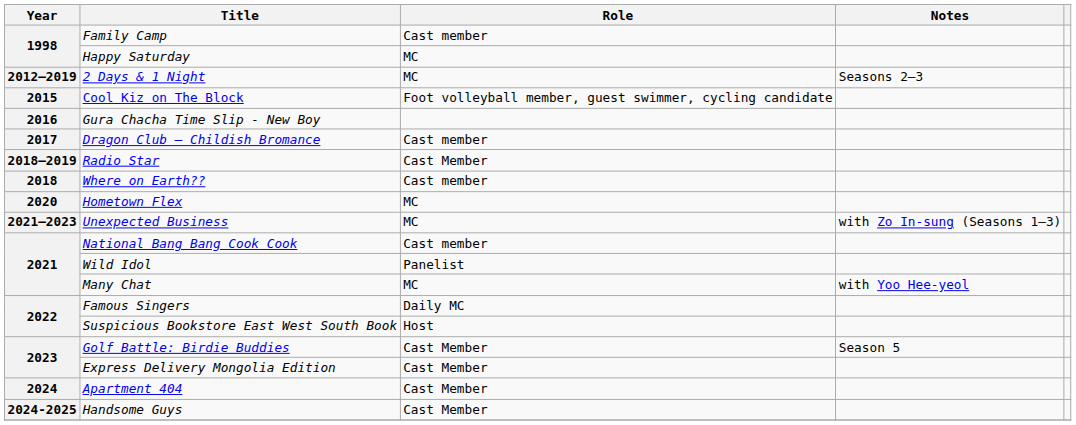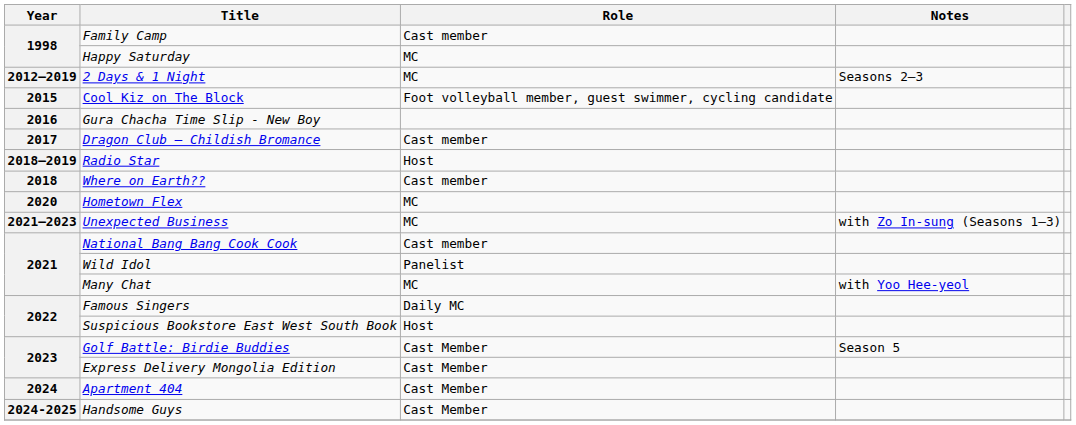 <table class="wikitable plainrowheaders sortable">
 <tr>
 <th scope="col">Year</th>
 <th scope="col">Title</th>
 <th scope="col">Role</th>
 <th scope="col" class="unsortable">Notes</th>
 <th scope="col" class="unsortable"></th>
 </tr>
 <tr>
 <th scope="row"  rowspan=2>1998</th>
 <td><em>Family Camp</em></td>
 <td>Cast member</td>
 <td></td>
 <td></td>
 </tr>
 <tr>
 <td><em>Happy Saturday</em></td>
 <td>MC</td>
 <td></td>
 <td></td>
 </tr>
 <tr>
 <th scope="row">2012–2019</th>
 <td><em><a href='#'>2 Days & 1 Night</a></em></td>
 <td>MC</td>
 <td>Seasons 2–3</td>
 <td></td>
 </tr>
 <tr>
 <th scope="row">2015</th>
 <td><a href='#'>Cool Kiz on The Block</a></td>
 <td>Foot volleyball member, guest swimmer, cycling candidate</td>
 <td></td>
 <td></td>
 </tr>
 <tr>
 <th scope="row">2016</th>
 <td><em>Gura Chacha Time Slip - New Boy</em></td>
 <td></td>
 <td></td>
 <td style="text-align:center"></td>
 </tr>
 <tr>
 <th scope="row">2017</th>
 <td><em><a href='#'>Dragon Club – Childish Bromance</a></em></td>
 <td>Cast member</td>
 <td></td>
 <td style="text-align:center"></td>
 </tr>
 <tr>
 <th scope="row">2018–2019</th>
 <td><em><a href='#'>Radio Star</a></em></td>
-<td>Cast Member</td>
+<td>Host</td>
 <td></td>
 <td style="text-align:center"></td>
 </tr>
 <tr>
 <th scope="row">2018</th>
 <td><em><a href='#'>Where on Earth??</a></em></td>
 <td>Cast member</td>
 <td></td>
 <td style="text-align:center"></td>
 </tr>
 <tr>
 <th scope="row">2020</th>
 <td><em><a href='#'>Hometown Flex</a></em></td>
 <td>MC</td>
 <td></td>
 <td style="text-align:center"></td>
 </tr>
 <tr>
 <th scope="row">2021–2023</th>
 <td><em><a href='#'>Unexpected Business</a></em></td>
 <td>MC</td>
 <td>with <a href='#'>Zo In-sung</a> (Seasons 1–3)</td>
 <td style="text-align:center"></td>
 </tr>
 <tr>
 <th scope="row" rowspan="3">2021</th>
 <td><em><a href='#'>National Bang Bang Cook Cook</a></em></td>
 <td>Cast member</td>
 <td></td>
 <td style="text-align:center"></td>
 </tr>
 <tr>
 <td><em>Wild Idol</em></td>
 <td>Panelist</td>
 <td></td>
 <td style="text-align:center"></td>
 </tr>
 <tr>
 <td><em>Many Chat</em></td>
 <td>MC</td>
 <td>with <a href='#'>Yoo Hee-yeol</a></td>
 <td style="text-align:center"></td>
 </tr>
 <tr>
 <th scope="row" rowspan="2">2022</th>
 <td><em>Famous Singers</em></td>
 <td>Daily MC</td>
 <td></td>
 <td style="text-align:center"></td>
 </tr>
 <tr>
 <td><em>Suspicious Bookstore East West South Book</em></td>
 <td>Host</td>
 <td></td>
 <td style="text-align:center"></td>
 </tr>
 <tr>
 <th scope="row" rowspan="2">2023</th>
 <td><em><a href='#'>Golf Battle: Birdie Buddies</a></em></td>
 <td>Cast Member</td>
 <td>Season 5</td>
 <td style="text-align:center"></td>
 </tr>
 <tr>
 <td><em>Express Delivery Mongolia Edition</em></td>
 <td>Cast Member</td>
 <td></td>
 <td style="text-align:center"></td>
 </tr>
 <tr>
 <th scope="row" rowspan="1">2024</th>
 <td><em><a href='#'>Apartment 404</a></em></td>
 <td>Cast Member</td>
 <td></td>
 <td style="text-align:center"></td>
 </tr>
 <tr>
 <th scope="row">2024-2025</th>
 <td><em>Handsome Guys</em></td>
 <td>Cast Member</td>
 <td></td>
 <td></td>
 </tr>
 <tr>
 </tr>
 </table>
